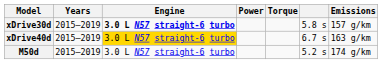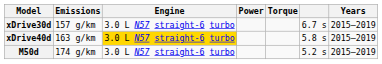 <table class="wikitable sortable" style="text-align: centre;">
 <tr>
 <th>Model</th>
-<th>Years</th>
+<th> Emissions</th>
 <th>Engine</th>
 <th>Power</th>
 <th>Torque</th>
 <th></th>
-<th> Emissions</th>
+<th>Years</th>
 </tr>
 <tr>
 <th>xDrive30d</th>
+<td>157 g/km</td>
+<td>3.0 L <em><a href='#'>N57</a></em> <a href='#'>straight-6</a> <a href='#'>turbo</a></td>
+<td></td>
+<td></td>
+<td>6.7 s</td>
 <td>2015–2019</td>
-<td><strong>3.0 L <em><a href='#'>N57</a></em> <a href='#'>straight-6</a> <a href='#'>turbo</a></strong></td>
+</tr>
+<tr>
+<th>xDrive40d</th>
+<td>163 g/km</td>
+<td style="background: gold;">3.0 L <em><a href='#'>N57</a></em> <a href='#'>straight-6</a> <a href='#'>turbo</a></td>
 <td></td>
 <td></td>
 <td>5.8 s</td>
-<td>157 g/km</td>
-</tr>
-<tr>
-<th>xDrive40d</th>
 <td>2015–2019</td>
-<td style="background: gold;">3.0 L <em><a href='#'>N57</a></em> <a href='#'>straight-6</a> <a href='#'>turbo</a></td>
-<td></td>
-<td></td>
-<td>6.7 s</td>
-<td>163 g/km</td>
 </tr>
 <tr>
 <th>M50d</th>
-<td>2015–2019</td>
+<td>174 g/km</td>
 <td>3.0 L <em><a href='#'>N57</a></em> <a href='#'>straight-6</a> <a href='#'>turbo</a></td>
 <td></td>
 <td></td>
 <td>5.2 s</td>
-<td>174 g/km</td>
+<td>2015–2019</td>
 </tr>
 </table>
